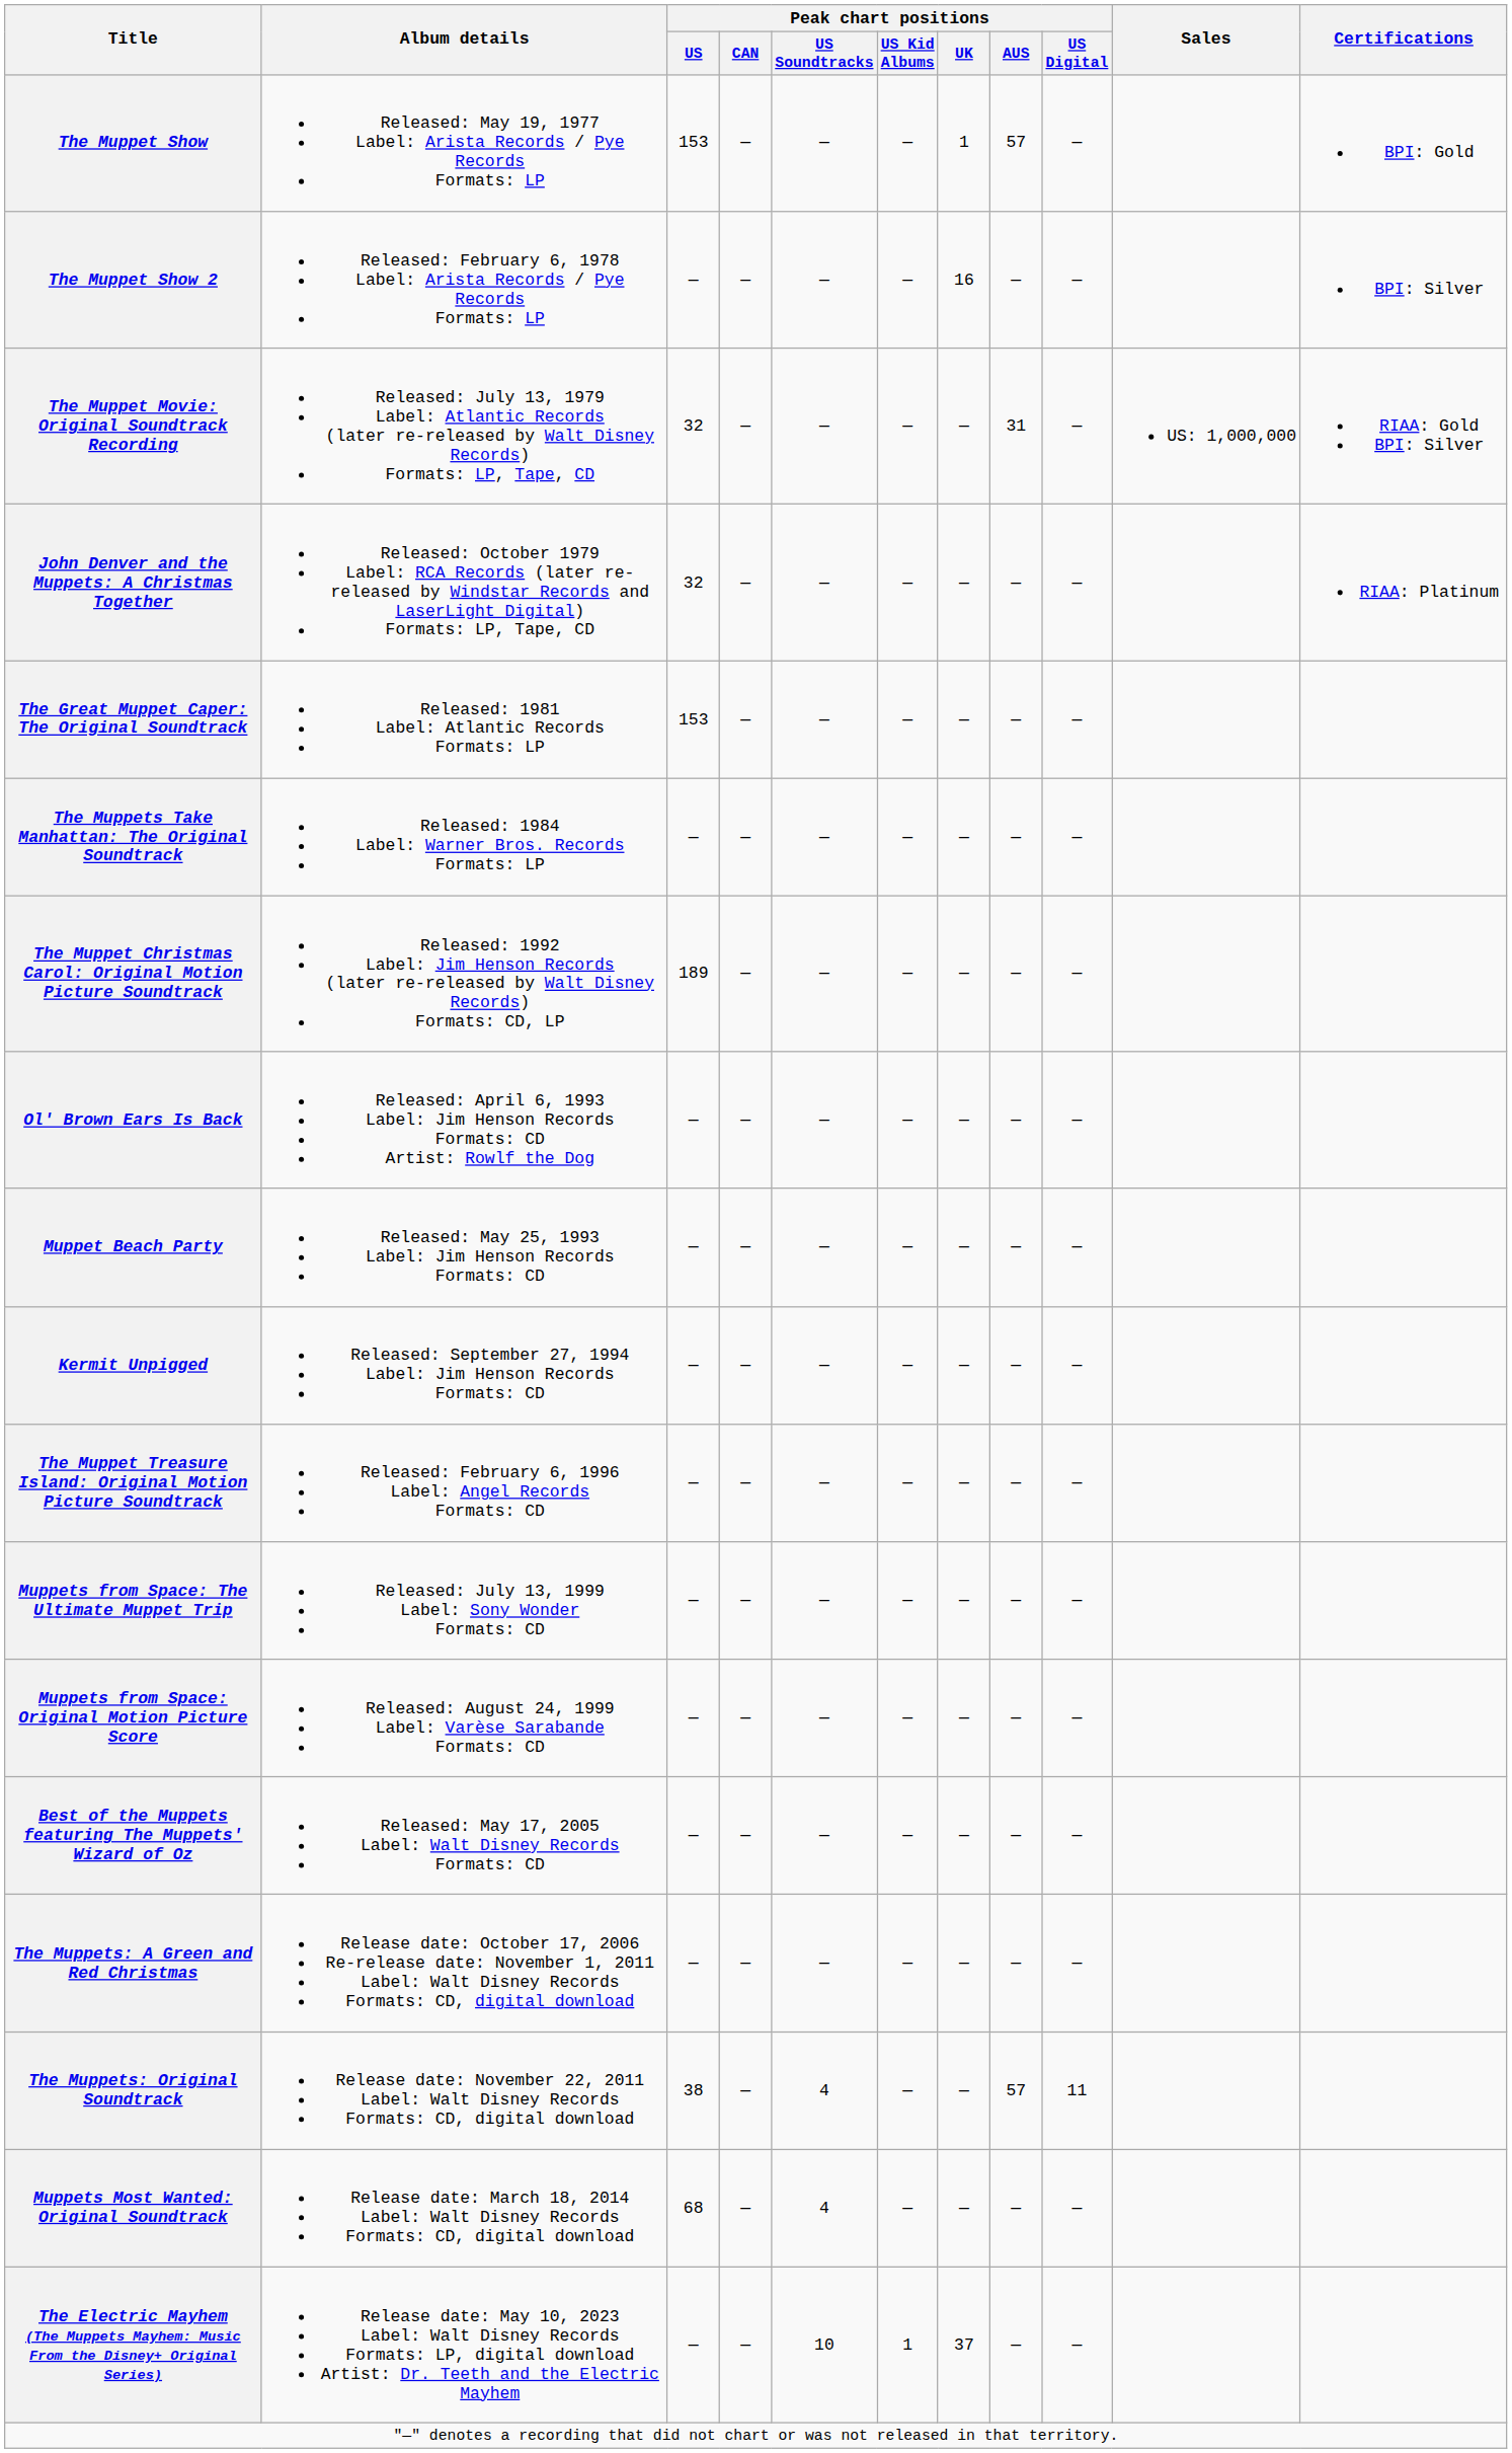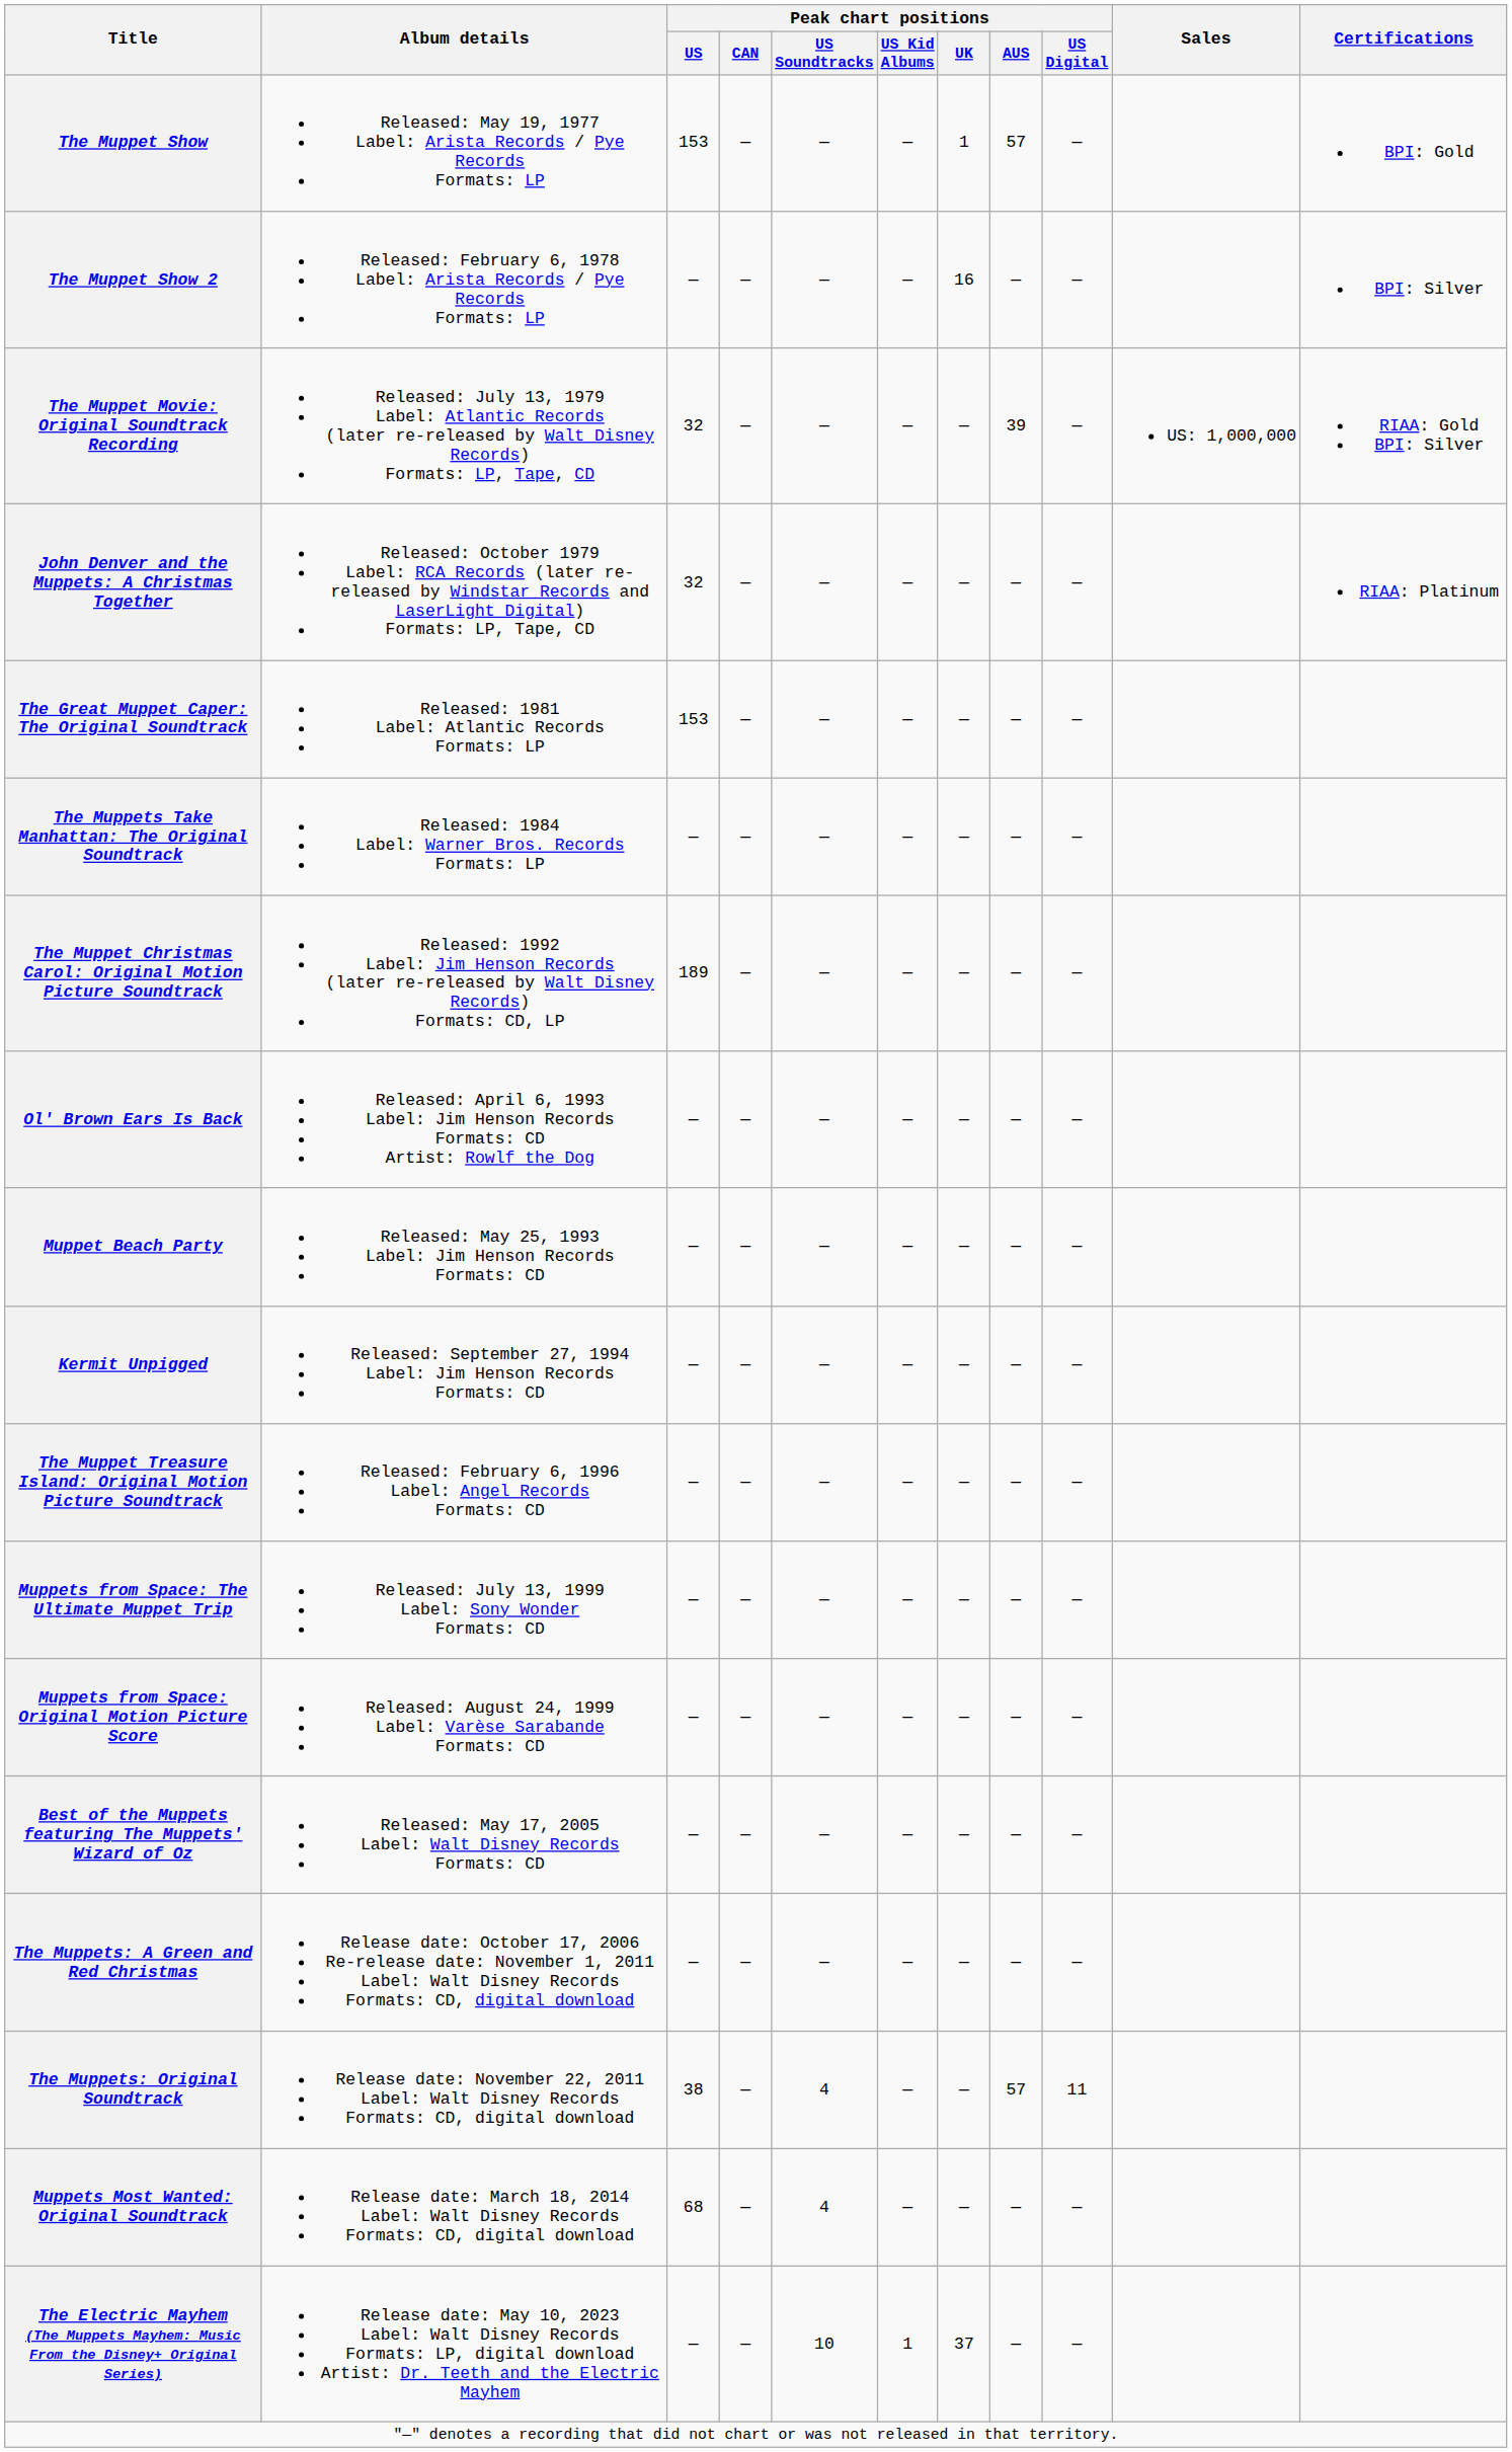 <table class="wikitable plainrowheaders" style="text-align:center;">
 <tr>
 <th scope="col" rowspan="2" style="width:15em;">Title</th>
 <th scope="col" rowspan="2" style="width:24em;">Album details</th>
 <th colspan="7" scope="col">Peak chart positions</th>
 <th scope="col" rowspan="2">Sales</th>
 <th scope="col" rowspan="2" style="width:12em;"><a href='#'>Certifications</a></th>
 </tr>
 <tr>
 <th scope="col" style="width:3em;font-size:90%;"><a href='#'>US</a></th>
 <th scope="col" style="width:3em;font-size:90%;"><a href='#'>CAN</a></th>
 <th scope="col" style="width:3em;font-size:90%;"><a href='#'>US Soundtracks</a></th>
 <th scope="col" style="width:3em;font-size:90%;"><a href='#'>US Kid Albums</a></th>
 <th scope="col" style="width:3em;font-size:90%;"><a href='#'>UK</a></th>
 <th scope="col" style="width:3em;font-size:90%;"><a href='#'>AUS</a></th>
 <th scope="col" style="width:3em;font-size:90%;"><a href='#'>US Digital</a></th>
 </tr>
 <tr>
 <th scope="row"><em><a href='#'>The Muppet Show</a></em></th>
 <td><br><ul><li>Released: May 19, 1977</li><li>Label: <a href='#'>Arista Records</a> / <a href='#'>Pye Records</a></li><li>Formats: <a href='#'>LP</a></li></ul></td>
 <td>153</td>
 <td>—</td>
 <td>—</td>
 <td>—</td>
 <td>1</td>
 <td>57</td>
 <td>—</td>
 <td></td>
 <td><br><ul><li><a href='#'>BPI</a>: Gold</li></ul></td>
 </tr>
 <tr>
 <th scope="row"><em><a href='#'>The Muppet Show 2</a></em></th>
 <td><br><ul><li>Released: February 6, 1978</li><li>Label: <a href='#'>Arista Records</a> / <a href='#'>Pye Records</a></li><li>Formats: <a href='#'>LP</a></li></ul></td>
 <td>—</td>
 <td>—</td>
 <td>—</td>
 <td>—</td>
 <td>16</td>
 <td>—</td>
 <td>—</td>
 <td></td>
 <td><br><ul><li><a href='#'>BPI</a>: Silver</li></ul></td>
 </tr>
 <tr>
 <th scope="row"><em><a href='#'>The Muppet Movie: Original Soundtrack Recording</a></em></th>
 <td><br><ul><li>Released: July 13, 1979</li><li>Label: <a href='#'>Atlantic Records</a><br>(later re-released by <a href='#'>Walt Disney Records</a>)</li><li>Formats: <a href='#'>LP</a>, <a href='#'>Tape</a>, <a href='#'>CD</a></li></ul></td>
 <td>32</td>
 <td>—</td>
 <td>—</td>
 <td>—</td>
 <td>—</td>
-<td>31</td>
+<td>39</td>
 <td>—</td>
 <td><br><ul><li>US: 1,000,000</li></ul></td>
 <td><br><ul><li><a href='#'>RIAA</a>: Gold</li><li><a href='#'>BPI</a>: Silver</li></ul></td>
 </tr>
 <tr>
 <th scope="row"><em><a href='#'>John Denver and the Muppets: A Christmas Together</a></em></th>
 <td><br><ul><li>Released: October 1979</li><li>Label: <a href='#'>RCA Records</a> (later re-released by <a href='#'>Windstar Records</a> and <a href='#'>LaserLight Digital</a>)</li><li>Formats: LP, Tape, CD</li></ul></td>
 <td>32</td>
 <td>—</td>
 <td>—</td>
 <td>—</td>
 <td>—</td>
 <td>—</td>
 <td>—</td>
 <td></td>
 <td><br><ul><li><a href='#'>RIAA</a>: Platinum</li></ul></td>
 </tr>
 <tr>
 <th scope="row"><em><a href='#'>The Great Muppet Caper: The Original Soundtrack</a></em></th>
 <td><br><ul><li>Released: 1981</li><li>Label: Atlantic Records</li><li>Formats: LP</li></ul></td>
 <td>153</td>
 <td>—</td>
 <td>—</td>
 <td>—</td>
 <td>—</td>
 <td>—</td>
 <td>—</td>
 <td></td>
 <td></td>
 </tr>
 <tr>
 <th scope="row"><em><a href='#'>The Muppets Take Manhattan: The Original Soundtrack</a></em></th>
 <td><br><ul><li>Released: 1984</li><li>Label: <a href='#'>Warner Bros. Records</a></li><li>Formats: LP</li></ul></td>
 <td>—</td>
 <td>—</td>
 <td>—</td>
 <td>—</td>
 <td>—</td>
 <td>—</td>
 <td>—</td>
 <td></td>
 <td></td>
 </tr>
 <tr>
 <th scope="row"><em><a href='#'>The Muppet Christmas Carol: Original Motion Picture Soundtrack</a></em></th>
 <td><br><ul><li>Released: 1992</li><li>Label: <a href='#'>Jim Henson Records</a><br>(later re-released by <a href='#'>Walt Disney Records</a>)</li><li>Formats: CD, LP</li></ul></td>
 <td>189</td>
 <td>—</td>
 <td>—</td>
 <td>—</td>
 <td>—</td>
 <td>—</td>
 <td>—</td>
 <td></td>
 <td></td>
 </tr>
 <tr>
 <th scope="row"><em><a href='#'>Ol' Brown Ears Is Back</a></em></th>
 <td><br><ul><li>Released: April 6, 1993</li><li>Label: Jim Henson Records</li><li>Formats: CD</li><li>Artist: <a href='#'>Rowlf the Dog</a></li></ul></td>
 <td>—</td>
 <td>—</td>
 <td>—</td>
 <td>—</td>
 <td>—</td>
 <td>—</td>
 <td>—</td>
 <td></td>
 <td></td>
 </tr>
 <tr>
 <th scope="row"><em><a href='#'>Muppet Beach Party</a></em></th>
 <td><br><ul><li>Released: May 25, 1993</li><li>Label: Jim Henson Records</li><li>Formats: CD</li></ul></td>
 <td>—</td>
 <td>—</td>
 <td>—</td>
 <td>—</td>
 <td>—</td>
 <td>—</td>
 <td>—</td>
 <td></td>
 <td></td>
 </tr>
 <tr>
 <th scope="row"><em><a href='#'>Kermit Unpigged</a></em></th>
 <td><br><ul><li>Released: September 27, 1994</li><li>Label: Jim Henson Records</li><li>Formats: CD</li></ul></td>
 <td>—</td>
 <td>—</td>
 <td>—</td>
 <td>—</td>
 <td>—</td>
 <td>—</td>
 <td>—</td>
 <td></td>
 <td></td>
 </tr>
 <tr>
 <th scope="row"><em><a href='#'>The Muppet Treasure Island: Original Motion Picture Soundtrack</a></em></th>
 <td><br><ul><li>Released: February 6, 1996</li><li>Label: <a href='#'>Angel Records</a></li><li>Formats: CD</li></ul></td>
 <td>—</td>
 <td>—</td>
 <td>—</td>
 <td>—</td>
 <td>—</td>
 <td>—</td>
 <td>—</td>
 <td></td>
 <td></td>
 </tr>
 <tr>
 <th scope="row"><em><a href='#'>Muppets from Space: The Ultimate Muppet Trip</a></em></th>
 <td><br><ul><li>Released: July 13, 1999</li><li>Label: <a href='#'>Sony Wonder</a></li><li>Formats: CD</li></ul></td>
 <td>—</td>
 <td>—</td>
 <td>—</td>
 <td>—</td>
 <td>—</td>
 <td>—</td>
 <td>—</td>
 <td></td>
 <td></td>
 </tr>
 <tr>
 <th scope="row"><em><a href='#'>Muppets from Space: Original Motion Picture Score</a></em></th>
 <td><br><ul><li>Released: August 24, 1999</li><li>Label: <a href='#'>Varèse Sarabande</a></li><li>Formats: CD</li></ul></td>
 <td>—</td>
 <td>—</td>
 <td>—</td>
 <td>—</td>
 <td>—</td>
 <td>—</td>
 <td>—</td>
 <td></td>
 <td></td>
 </tr>
 <tr>
 <th scope="row"><em><a href='#'>Best of the Muppets featuring The Muppets' Wizard of Oz</a></em></th>
 <td><br><ul><li>Released: May 17, 2005</li><li>Label: <a href='#'>Walt Disney Records</a></li><li>Formats: CD</li></ul></td>
 <td>—</td>
 <td>—</td>
 <td>—</td>
 <td>—</td>
 <td>—</td>
 <td>—</td>
 <td>—</td>
 <td></td>
 <td></td>
 </tr>
 <tr>
 <th scope="row"><em><a href='#'>The Muppets: A Green and Red Christmas</a></em></th>
 <td><br><ul><li>Release date: October 17, 2006</li><li>Re-release date: November 1, 2011</li><li>Label: Walt Disney Records</li><li>Formats: CD, <a href='#'>digital download</a></li></ul></td>
 <td>—</td>
 <td>—</td>
 <td>—</td>
 <td>—</td>
 <td>—</td>
 <td>—</td>
 <td>—</td>
 <td></td>
 <td></td>
 </tr>
 <tr>
 <th scope="row"><em><a href='#'>The Muppets: Original Soundtrack</a></em></th>
 <td><br><ul><li>Release date: November 22, 2011</li><li>Label: Walt Disney Records</li><li>Formats: CD, digital download</li></ul></td>
 <td>38</td>
 <td>—</td>
 <td>4</td>
 <td>—</td>
 <td>—</td>
 <td>57</td>
 <td>11</td>
 <td></td>
 <td></td>
 </tr>
 <tr>
 <th scope="row"><em><a href='#'>Muppets Most Wanted: Original Soundtrack</a></em></th>
 <td><br><ul><li>Release date: March 18, 2014</li><li>Label: Walt Disney Records</li><li>Formats: CD, digital download</li></ul></td>
 <td>68</td>
 <td>—</td>
 <td>4</td>
 <td>—</td>
 <td>—</td>
 <td>—</td>
 <td>—</td>
 <td></td>
 <td></td>
 </tr>
 <tr>
 <th scope="row"><em><a href='#'>The Electric Mayhem<br><small>(The Muppets Mayhem: Music From the Disney+ Original Series)</small></a></em></th>
 <td><br><ul><li>Release date: May 10, 2023</li><li>Label: Walt Disney Records</li><li>Formats: LP, digital download</li><li>Artist: <a href='#'>Dr. Teeth and the Electric Mayhem</a></li></ul></td>
 <td>—</td>
 <td>—</td>
 <td>10</td>
 <td>1</td>
 <td>37</td>
 <td>—</td>
 <td>—</td>
 <td></td>
 <td></td>
 </tr>
 <tr>
 <td colspan="16" style="font-size:90%">"—" denotes a recording that did not chart or was not released in that territory.</td>
 </tr>
 </table>
